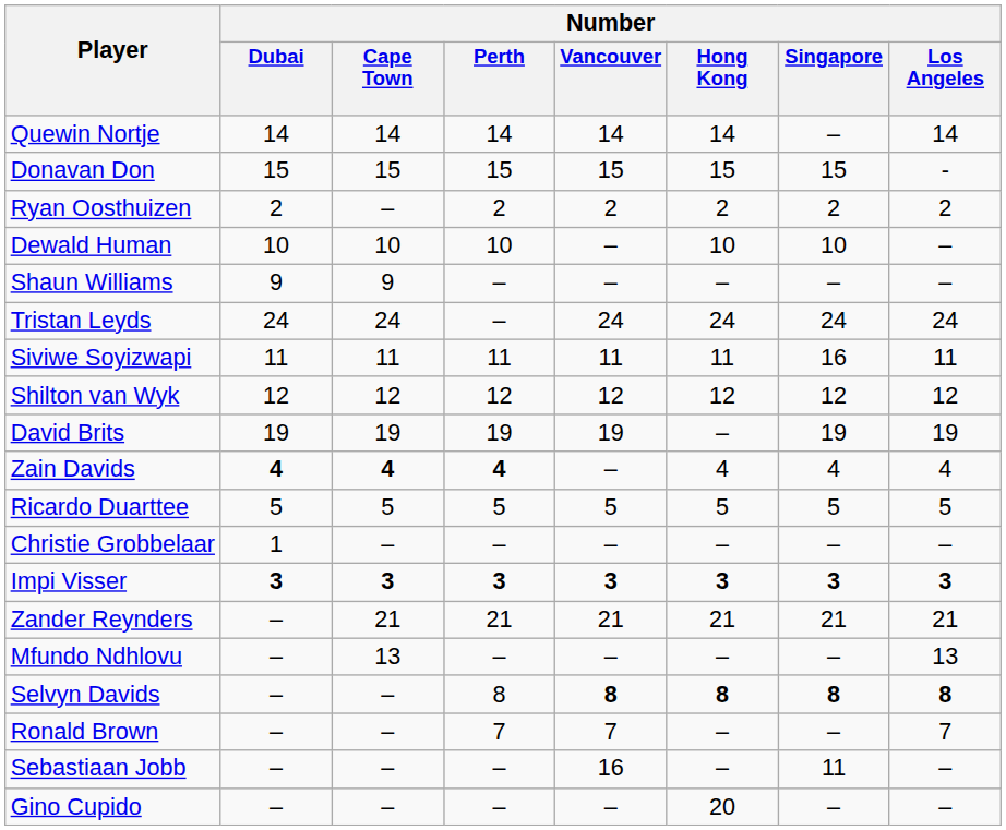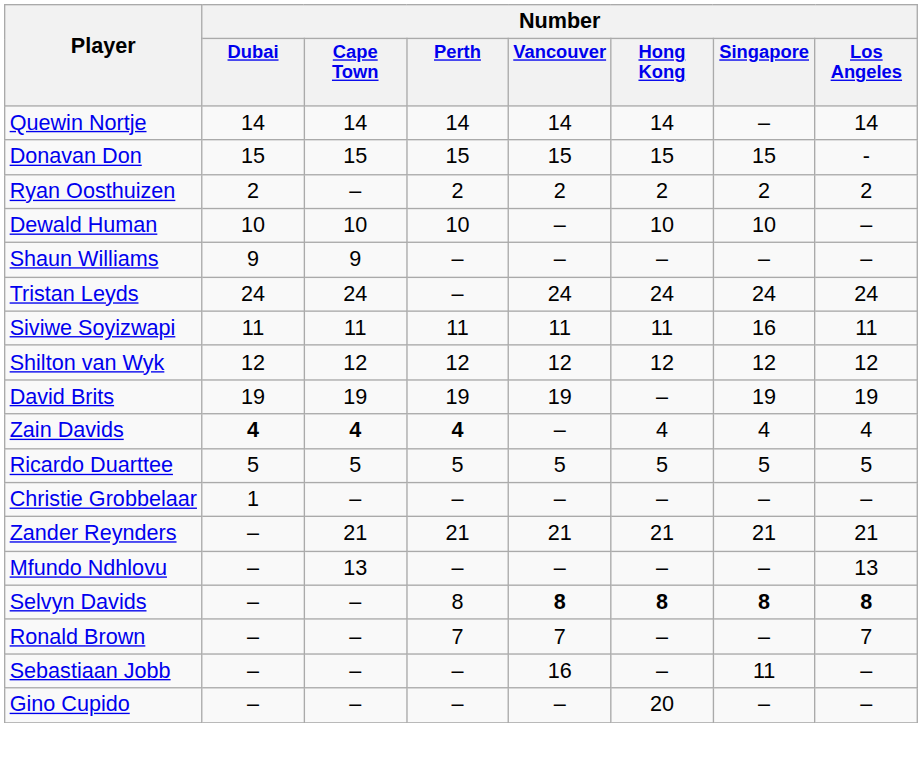 <table class="wikitable sortable" style="text-align:center;">
 <tr>
 <th rowspan="2" style="border-bottom:0px;">Player</th>
 <th colspan="7">Number</th>
 </tr>
 <tr>
 <th valign="top" style="width:5.2em; border-bottom:0px; padding:2px; font-size:85%;"><a href='#'>Dubai</a></th>
 <th valign="top" style="width:5.2em; border-bottom:0px; padding:2px; font-size:85%;"><a href='#'>Cape Town</a></th>
 <th valign="top" style="width:5.2em; border-bottom:0px; padding:2px; font-size:85%;"><a href='#'>Perth</a></th>
 <th valign="top" style="width:5.2em; border-bottom:0px; padding:2px; font-size:85%;"><a href='#'>Vancouver</a></th>
 <th valign="top" style="width:5.2em; border-bottom:0px; padding:2px; font-size:85%;"><a href='#'>Hong Kong</a></th>
 <th valign="top" style="width:5.2em; border-bottom:0px; padding:2px; font-size:85%;"><a href='#'>Singapore</a></th>
 <th valign="top" style="width:5.2em; border-bottom:0px; padding:2px; font-size:85%;"><a href='#'>Los Angeles</a></th>
 </tr>
 <tr style="line-height:8px;">
 <th style="border-top:0px;"> </th>
 <th style="border-top:0px;"></th>
 <th data-sort-type="number" style="border-top:0px;"></th>
 <th data-sort-type="number" style="border-top:0px;"></th>
 <th data-sort-type="number" style="border-top:0px;"></th>
 <th data-sort-type="number" style="border-top:0px;"></th>
 <th data-sort-type="number" style="border-top:0px;"></th>
 <th data-sort-type="number" style="border-top:0px;"></th>
 </tr>
 <tr>
 <td align="left"><a href='#'>Quewin Nortje</a></td>
 <td>14</td>
 <td>14</td>
 <td>14</td>
 <td>14</td>
 <td>14</td>
 <td>–</td>
 <td>14</td>
 </tr>
 <tr>
 <td align="left"><a href='#'>Donavan Don</a></td>
 <td>15</td>
 <td>15</td>
 <td>15</td>
 <td>15</td>
 <td>15</td>
 <td>15</td>
 <td>-</td>
 </tr>
 <tr>
 <td align="left"><a href='#'>Ryan Oosthuizen</a></td>
 <td>2</td>
 <td>–</td>
 <td>2</td>
 <td>2</td>
 <td>2</td>
 <td>2</td>
 <td>2</td>
 </tr>
 <tr>
 <td align="left"><a href='#'>Dewald Human</a></td>
 <td>10</td>
 <td>10</td>
 <td>10</td>
 <td>–</td>
 <td>10</td>
 <td>10</td>
 <td>–</td>
 </tr>
 <tr>
 <td align="left"><a href='#'>Shaun Williams</a></td>
 <td>9</td>
 <td>9</td>
 <td>–</td>
 <td>–</td>
 <td>–</td>
 <td>–</td>
 <td>–</td>
 </tr>
 <tr>
 <td align="left"><a href='#'>Tristan Leyds</a></td>
 <td>24</td>
 <td>24</td>
 <td>–</td>
 <td>24</td>
 <td>24</td>
 <td>24</td>
 <td>24</td>
 </tr>
 <tr>
 <td align="left"><a href='#'>Siviwe Soyizwapi</a></td>
 <td>11</td>
 <td>11</td>
 <td>11</td>
 <td>11</td>
 <td>11</td>
 <td>16</td>
 <td>11</td>
 </tr>
 <tr>
 <td align="left"><a href='#'>Shilton van Wyk</a></td>
 <td>12</td>
 <td>12</td>
 <td>12</td>
 <td>12</td>
 <td>12</td>
 <td>12</td>
 <td>12</td>
 </tr>
 <tr>
 <td align="left"><a href='#'>David Brits</a></td>
 <td>19</td>
 <td>19</td>
 <td>19</td>
 <td>19</td>
 <td>–</td>
 <td>19</td>
 <td>19</td>
 </tr>
 <tr>
 <td align="left"><a href='#'>Zain Davids</a></td>
 <td><strong>4</strong></td>
 <td><strong>4</strong></td>
 <td><strong>4</strong></td>
 <td>–</td>
 <td>4</td>
 <td>4</td>
 <td>4</td>
 </tr>
 <tr>
 <td align="left"><a href='#'>Ricardo Duarttee</a></td>
 <td>5</td>
 <td>5</td>
 <td>5</td>
 <td>5</td>
 <td>5</td>
 <td>5</td>
 <td>5</td>
 </tr>
 <tr>
 <td align="left"><a href='#'>Christie Grobbelaar</a></td>
 <td>1</td>
 <td>–</td>
 <td>–</td>
 <td>–</td>
 <td>–</td>
 <td>–</td>
 <td>–</td>
 </tr>
 <tr>
-<td align="left"><a href='#'>Impi Visser</a></td>
-<td><strong>3</strong></td>
-<td><strong>3</strong></td>
-<td><strong>3</strong></td>
-<td><strong>3</strong></td>
-<td><strong>3</strong></td>
-<td><strong>3</strong></td>
-<td><strong>3</strong></td>
-</tr>
-<tr>
 <td align="left"><a href='#'>Zander Reynders</a></td>
 <td>–</td>
 <td>21</td>
 <td>21</td>
 <td>21</td>
 <td>21</td>
 <td>21</td>
 <td>21</td>
 </tr>
 <tr>
 <td align="left"><a href='#'>Mfundo Ndhlovu</a></td>
 <td>–</td>
 <td>13</td>
 <td>–</td>
 <td>–</td>
 <td>–</td>
 <td>–</td>
 <td>13</td>
 </tr>
 <tr>
 <td align="left"><a href='#'>Selvyn Davids</a></td>
 <td>–</td>
 <td>–</td>
 <td>8</td>
 <td><strong>8</strong></td>
 <td><strong>8</strong></td>
 <td><strong>8</strong></td>
 <td><strong>8</strong></td>
 </tr>
 <tr>
 <td align="left"><a href='#'>Ronald Brown</a></td>
 <td>–</td>
 <td>–</td>
 <td>7</td>
 <td>7</td>
 <td>–</td>
 <td>–</td>
 <td>7</td>
 </tr>
 <tr>
 <td align="left"><a href='#'>Sebastiaan Jobb</a></td>
 <td>–</td>
 <td>–</td>
 <td>–</td>
 <td>16</td>
 <td>–</td>
 <td>11</td>
 <td>–</td>
 </tr>
 <tr>
 <td align="left"><a href='#'>Gino Cupido</a></td>
 <td>–</td>
 <td>–</td>
 <td>–</td>
 <td>–</td>
 <td>20</td>
 <td>–</td>
 <td>–</td>
 </tr>
 </table>
